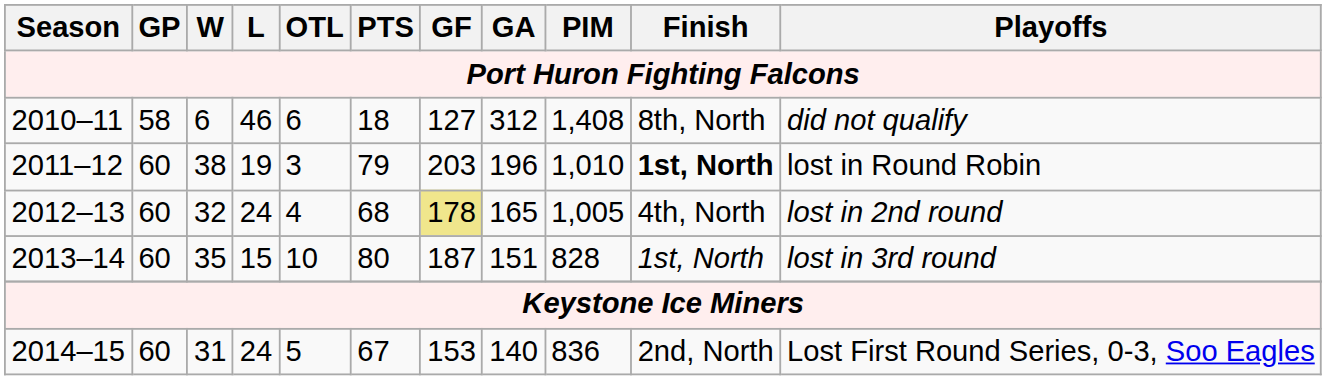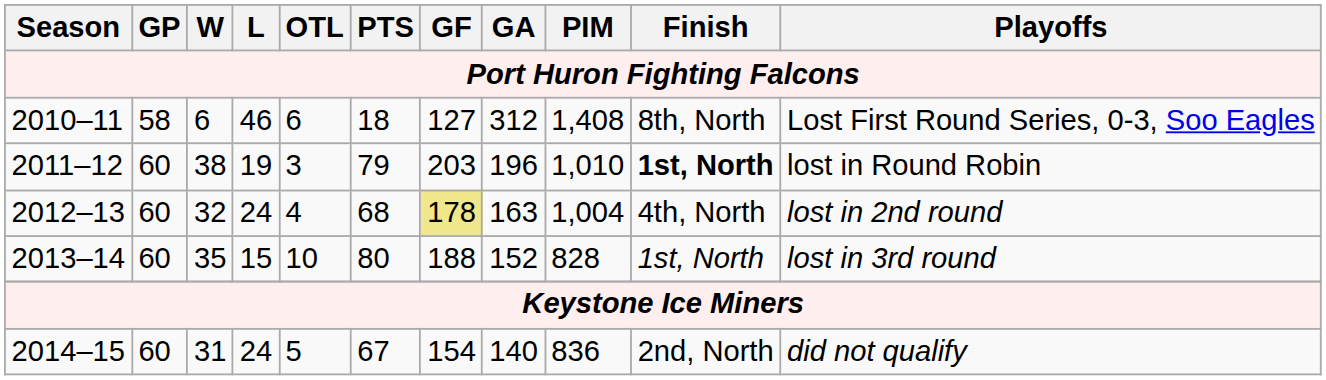 <table class="wikitable">
 <tr align="center" style="font-weight:bold; background-color:#dddddd;">
 <th>Season</th>
 <th>GP</th>
 <th>W</th>
 <th>L</th>
 <th>OTL</th>
 <th>PTS</th>
 <th>GF</th>
 <th>GA</th>
 <th>PIM</th>
 <th>Finish</th>
 <th>Playoffs</th>
 </tr>
 <tr align="center"  bgcolor="#ffeeee">
 <td colspan="11"><strong><em>Port Huron Fighting Falcons</em></strong></td>
 </tr>
 <tr>
 <td>2010–11</td>
 <td>58</td>
 <td>6</td>
 <td>46</td>
 <td>6</td>
 <td>18</td>
 <td>127</td>
 <td>312</td>
 <td>1,408</td>
 <td>8th, North</td>
-<td><em>did not qualify</em></td>
+<td>Lost First Round Series, 0-3, <a href='#'>Soo Eagles</a></td>
 </tr>
 <tr>
 <td>2011–12</td>
 <td>60</td>
 <td>38</td>
 <td>19</td>
 <td>3</td>
 <td>79</td>
 <td>203</td>
 <td>196</td>
 <td>1,010</td>
 <td><strong>1st, North</strong></td>
 <td>lost in Round Robin</td>
 </tr>
 <tr>
 <td>2012–13</td>
 <td>60</td>
 <td>32</td>
 <td>24</td>
 <td>4</td>
 <td>68</td>
 <td style="background: khaki;">178</td>
-<td>165</td>
-<td>1,005</td>
+<td>163</td>
+<td>1,004</td>
 <td>4th, North</td>
 <td><em>lost in 2nd round</em></td>
 </tr>
 <tr>
 <td>2013–14</td>
 <td>60</td>
 <td>35</td>
 <td>15</td>
 <td>10</td>
 <td>80</td>
-<td>187</td>
-<td>151</td>
+<td>188</td>
+<td>152</td>
 <td>828</td>
 <td><em>1st, North</em></td>
 <td><em>lost in 3rd round</em></td>
 </tr>
 <tr>
 </tr>
 <tr align="center"  bgcolor="#ffeeee">
 <td colspan="11"><strong><em>Keystone Ice Miners</em></strong></td>
 </tr>
 <tr>
 <td>2014–15</td>
 <td>60</td>
 <td>31</td>
 <td>24</td>
 <td>5</td>
 <td>67</td>
-<td>153</td>
+<td>154</td>
 <td>140</td>
 <td>836</td>
 <td>2nd, North</td>
-<td>Lost First Round Series, 0-3, <a href='#'>Soo Eagles</a></td>
+<td><em>did not qualify</em></td>
 </tr>
 </table>
